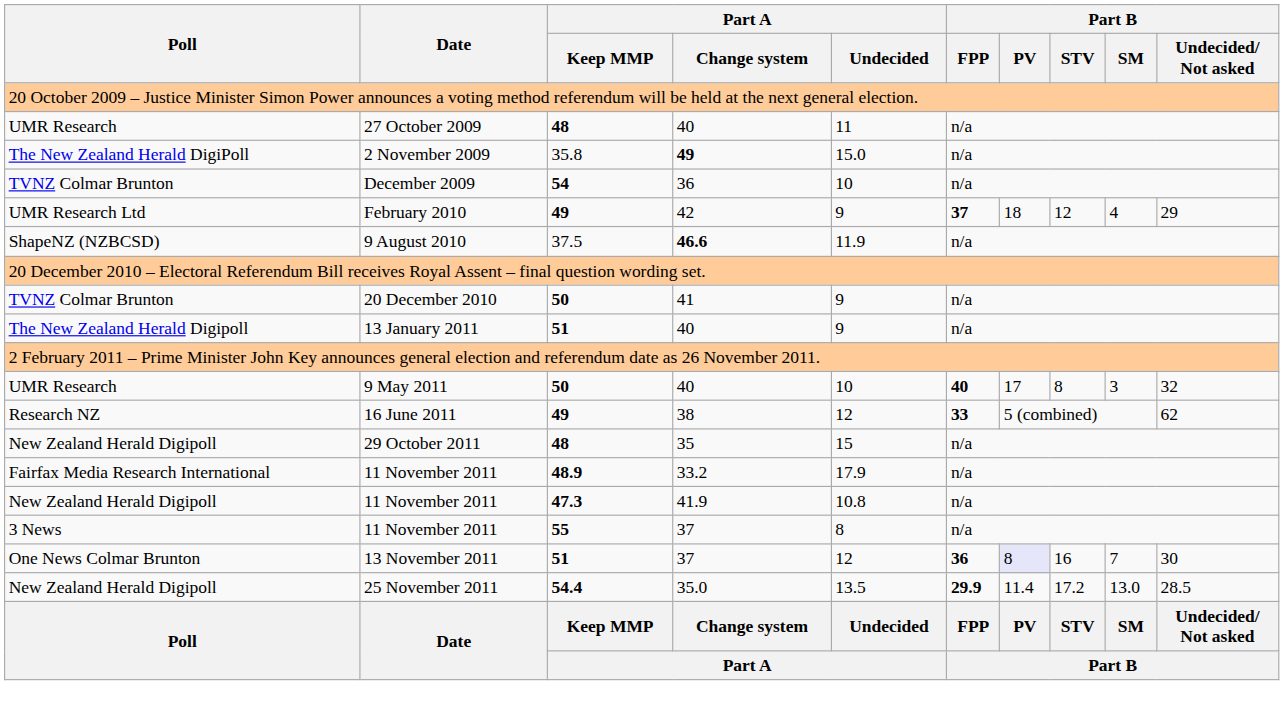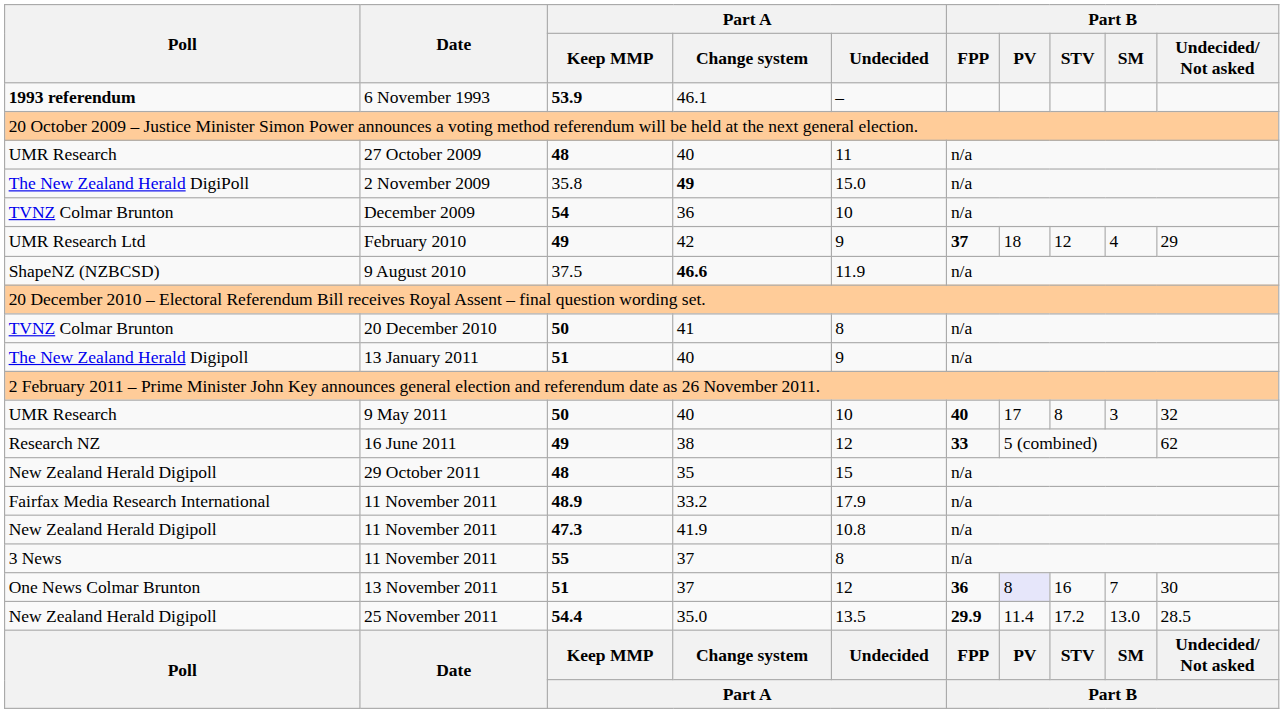 <table class="wikitable" width="70%" style="font-size:95%;">
 <tr>
 <th rowspan=2>Poll</th>
 <th rowspan=2>Date</th>
 <th colspan=3>Part A</th>
 <th colspan=5>Part B</th>
 </tr>
 <tr>
 <th>Keep MMP</th>
 <th>Change system</th>
 <th>Undecided</th>
 <th>FPP</th>
 <th>PV</th>
 <th>STV</th>
 <th>SM</th>
 <th>Undecided/<br>Not asked</th>
+</tr>
+<tr>
+<td><strong>1993 referendum</strong></td>
+<td>6 November 1993</td>
+<td><strong>53.9</strong></td>
+<td>46.1</td>
+<td>–</td>
+<td></td>
+<td></td>
+<td></td>
+<td></td>
+<td></td>
 </tr>
 <tr>
 <td bgcolor=#ffcc99 colspan=10>20 October 2009 – Justice Minister Simon Power announces a voting method referendum will be held at the next general election.</td>
 </tr>
 <tr>
 <td>UMR Research</td>
 <td>27 October 2009</td>
 <td><strong>48</strong></td>
 <td>40</td>
 <td>11</td>
 <td colspan=5>n/a</td>
 </tr>
 <tr>
 <td><a href='#'>The New Zealand Herald</a> DigiPoll</td>
 <td>2 November 2009</td>
 <td>35.8</td>
 <td><strong>49</strong></td>
 <td>15.0</td>
 <td colspan=5>n/a</td>
 </tr>
 <tr>
 <td><a href='#'>TVNZ</a> Colmar Brunton</td>
 <td>December 2009</td>
 <td><strong>54</strong></td>
 <td>36</td>
 <td>10</td>
 <td colspan=5>n/a</td>
 </tr>
 <tr>
 <td>UMR Research Ltd</td>
 <td>February 2010</td>
 <td><strong>49</strong></td>
 <td>42</td>
 <td>9</td>
 <td><strong>37</strong></td>
 <td>18</td>
 <td>12</td>
 <td>4</td>
 <td>29</td>
 </tr>
 <tr>
 <td>ShapeNZ (NZBCSD)</td>
 <td>9 August 2010</td>
 <td>37.5</td>
 <td><strong>46.6</strong></td>
 <td>11.9</td>
 <td colspan=5>n/a</td>
 </tr>
 <tr>
 <td bgcolor=#ffcc99 colspan=10>20 December 2010 – Electoral Referendum Bill receives Royal Assent – final question wording set.</td>
 </tr>
 <tr>
 <td><a href='#'>TVNZ</a> Colmar Brunton</td>
 <td>20 December 2010</td>
 <td><strong>50</strong></td>
 <td>41</td>
-<td>9</td>
+<td>8</td>
 <td colspan=5>n/a</td>
 </tr>
 <tr>
 <td><a href='#'>The New Zealand Herald</a> Digipoll</td>
 <td>13 January 2011</td>
 <td><strong>51</strong></td>
 <td>40</td>
 <td>9</td>
 <td colspan=5>n/a</td>
 </tr>
 <tr>
 <td bgcolor=#ffcc99 colspan=10>2 February 2011 – Prime Minister John Key announces general election and referendum date as 26 November 2011.</td>
 </tr>
 <tr>
 <td>UMR Research</td>
 <td>9 May 2011</td>
 <td><strong>50</strong></td>
 <td>40</td>
 <td>10</td>
 <td><strong>40</strong></td>
 <td>17</td>
 <td>8</td>
 <td>3</td>
 <td>32</td>
 </tr>
 <tr>
 <td>Research NZ</td>
 <td>16 June 2011</td>
 <td><strong>49</strong></td>
 <td>38</td>
 <td>12</td>
 <td><strong>33</strong></td>
 <td colspan=3>5 (combined)</td>
 <td>62</td>
 </tr>
 <tr>
 <td>New Zealand Herald Digipoll</td>
 <td>29 October 2011</td>
 <td><strong>48</strong></td>
 <td>35</td>
 <td>15</td>
 <td colspan=5>n/a</td>
 </tr>
 <tr>
 <td>Fairfax Media Research International</td>
 <td>11 November 2011</td>
 <td><strong>48.9</strong></td>
 <td>33.2</td>
 <td>17.9</td>
 <td colspan=5>n/a</td>
 </tr>
 <tr>
 <td>New Zealand Herald Digipoll</td>
 <td>11 November 2011</td>
 <td><strong>47.3</strong></td>
 <td>41.9</td>
 <td>10.8</td>
 <td colspan=5>n/a</td>
 </tr>
 <tr>
 <td>3 News</td>
 <td>11 November 2011</td>
 <td><strong>55</strong></td>
 <td>37</td>
 <td>8</td>
 <td colspan=5>n/a</td>
 </tr>
 <tr>
 <td>One News Colmar Brunton</td>
 <td>13 November 2011</td>
 <td><strong>51</strong></td>
 <td>37</td>
 <td>12</td>
 <td><strong>36</strong></td>
 <td style="background: lavender;">8</td>
 <td>16</td>
 <td>7</td>
 <td>30</td>
 </tr>
 <tr>
 <td>New Zealand Herald Digipoll</td>
 <td>25 November 2011</td>
 <td><strong>54.4</strong></td>
 <td>35.0</td>
 <td>13.5</td>
 <td><strong>29.9</strong></td>
 <td>11.4</td>
 <td>17.2</td>
 <td>13.0</td>
 <td>28.5</td>
 </tr>
 <tr>
 <th rowspan=2>Poll</th>
 <th rowspan=2>Date</th>
 <th>Keep MMP</th>
 <th>Change system</th>
 <th>Undecided</th>
 <th>FPP</th>
 <th>PV</th>
 <th>STV</th>
 <th>SM</th>
 <th>Undecided/<br>Not asked</th>
 </tr>
 <tr>
 <th colspan=3>Part A</th>
 <th colspan=5>Part B</th>
 </tr>
 </table>
